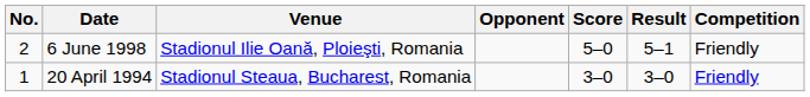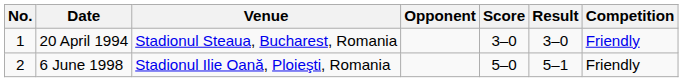 <table class="wikitable sortable">
 <tr>
 <th scope="col">No.</th>
 <th scope="col">Date</th>
 <th scope="col">Venue</th>
 <th scope="col">Opponent</th>
 <th scope="col">Score</th>
 <th scope="col">Result</th>
 <th scope="col">Competition</th>
 </tr>
 <tr>
+<td align="center">1</td>
+<td>20 April 1994</td>
+<td><a href='#'>Stadionul Steaua</a>, <a href='#'>Bucharest</a>, Romania</td>
+<td></td>
+<td align="center">3–0</td>
+<td align="center">3–0</td>
+<td><a href='#'>Friendly</a></td>
+</tr>
+<tr>
 <td align="center">2</td>
 <td>6 June 1998</td>
 <td><a href='#'>Stadionul Ilie Oană</a>, <a href='#'>Ploieşti</a>, Romania</td>
 <td></td>
 <td align="center">5–0</td>
 <td align="center">5–1</td>
 <td>Friendly</td>
 </tr>
-<tr>
-<td align="center">1</td>
-<td>20 April 1994</td>
-<td><a href='#'>Stadionul Steaua</a>, <a href='#'>Bucharest</a>, Romania</td>
-<td></td>
-<td align="center">3–0</td>
-<td align="center">3–0</td>
-<td><a href='#'>Friendly</a></td>
-</tr>
 </table>
